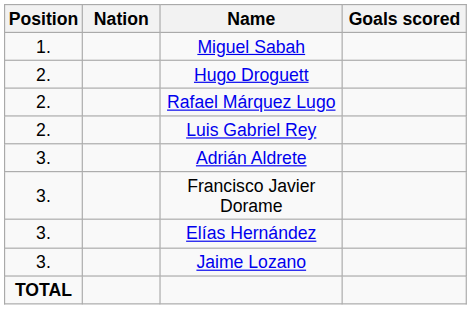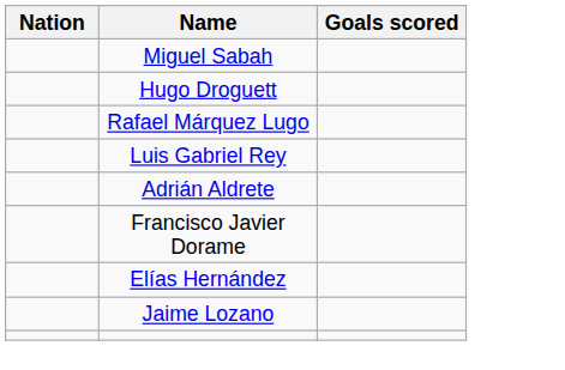 <table class="wikitable" style="font-size: 95%; text-align: center;">
 <tr>
-<th width=60>Position</th>
 <th width=60>Nation</th>
 <th width=150>Name</th>
 <th width=100>Goals scored</th>
 </tr>
 <tr>
-<td>1.</td>
 <td></td>
 <td><a href='#'>Miguel Sabah</a></td>
 <td></td>
 </tr>
 <tr>
-<td>2.</td>
 <td></td>
 <td><a href='#'>Hugo Droguett</a></td>
 <td></td>
 </tr>
 <tr>
-<td>2.</td>
 <td></td>
 <td><a href='#'>Rafael Márquez Lugo</a></td>
 <td></td>
 </tr>
 <tr>
-<td>2.</td>
 <td></td>
 <td><a href='#'>Luis Gabriel Rey</a></td>
 <td></td>
 </tr>
 <tr>
-<td>3.</td>
 <td></td>
 <td><a href='#'>Adrián Aldrete</a></td>
 <td></td>
 </tr>
 <tr>
-<td>3.</td>
 <td></td>
 <td>Francisco Javier Dorame</td>
 <td></td>
 </tr>
 <tr>
-<td>3.</td>
 <td></td>
 <td><a href='#'>Elías Hernández</a></td>
 <td></td>
 </tr>
 <tr>
-<td>3.</td>
 <td></td>
 <td><a href='#'>Jaime Lozano</a></td>
 <td></td>
 </tr>
 <tr>
-<td><strong>TOTAL</strong></td>
 <td></td>
 <td></td>
 <td></td>
 </tr>
 </table>
